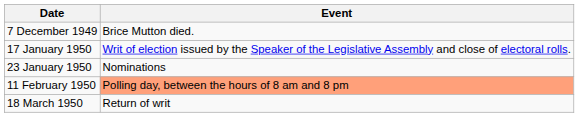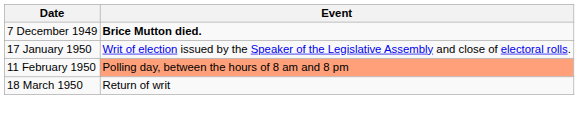 <table class="wikitable">
 <tr>
 <th>Date</th>
 <th>Event</th>
 </tr>
 <tr>
 <td>7 December 1949</td>
-<td>Brice Mutton died.</td>
+<td><strong>Brice Mutton died.</strong></td>
 </tr>
 <tr>
 <td>17 January 1950</td>
 <td><a href='#'>Writ of election</a> issued by the <a href='#'>Speaker of the Legislative Assembly</a>  and close of <a href='#'>electoral rolls</a>.</td>
-</tr>
-<tr>
-<td>23 January 1950</td>
-<td>Nominations</td>
 </tr>
 <tr>
 <td>11 February 1950</td>
 <td style="background: lightsalmon;">Polling day, between the hours of 8 am and 8 pm</td>
 </tr>
 <tr>
 <td>18 March 1950</td>
 <td>Return of writ</td>
 </tr>
 </table>
